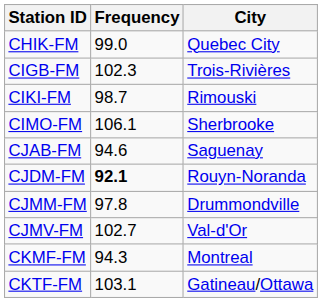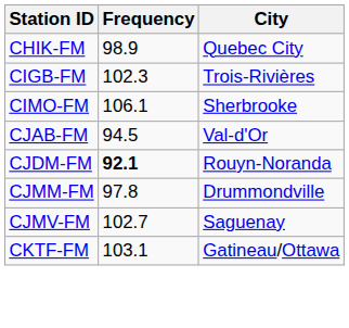 <table class="wikitable sortable">
 <tr style="background:#EFEFEF">
 <th>Station ID</th>
 <th>Frequency</th>
 <th>City</th>
 </tr>
 <tr>
 <td><a href='#'>CHIK-FM</a></td>
-<td>99.0</td>
+<td>98.9</td>
 <td><a href='#'>Quebec City</a></td>
 </tr>
 <tr>
 <td><a href='#'>CIGB-FM</a></td>
 <td>102.3</td>
 <td><a href='#'>Trois-Rivières</a></td>
 </tr>
 <tr>
-<td><a href='#'>CIKI-FM</a></td>
-<td>98.7</td>
-<td><a href='#'>Rimouski</a></td>
-</tr>
-<tr>
 <td><a href='#'>CIMO-FM</a></td>
 <td>106.1</td>
 <td><a href='#'>Sherbrooke</a></td>
 </tr>
 <tr>
 <td><a href='#'>CJAB-FM</a></td>
-<td>94.6</td>
-<td><a href='#'>Saguenay</a></td>
+<td>94.5</td>
+<td><a href='#'>Val-d'Or</a></td>
 </tr>
 <tr>
 <td><a href='#'>CJDM-FM</a></td>
 <td><strong>92.1</strong></td>
 <td><a href='#'>Rouyn-Noranda</a></td>
 </tr>
 <tr>
 <td><a href='#'>CJMM-FM</a></td>
 <td>97.8</td>
 <td><a href='#'>Drummondville</a></td>
 </tr>
 <tr>
 <td><a href='#'>CJMV-FM</a></td>
 <td>102.7</td>
-<td><a href='#'>Val-d'Or</a></td>
-</tr>
-<tr>
-<td><a href='#'>CKMF-FM</a></td>
-<td>94.3</td>
-<td><a href='#'>Montreal</a></td>
+<td><a href='#'>Saguenay</a></td>
 </tr>
 <tr>
 <td><a href='#'>CKTF-FM</a></td>
 <td>103.1</td>
 <td><a href='#'>Gatineau</a>/<a href='#'>Ottawa</a></td>
 </tr>
 </table>
